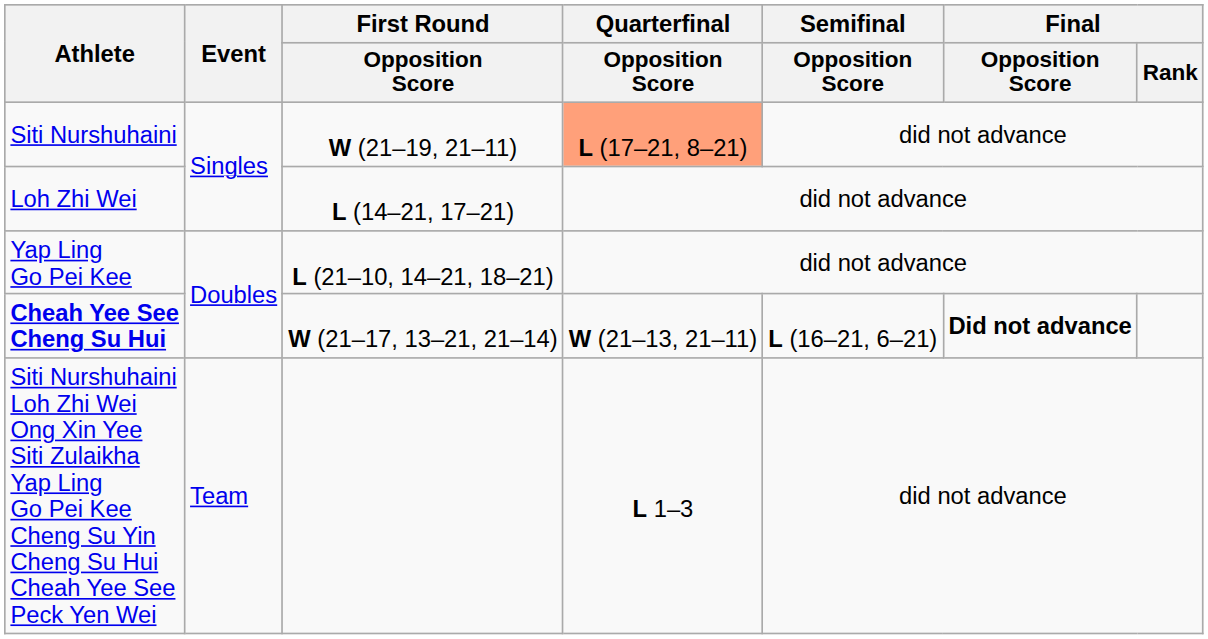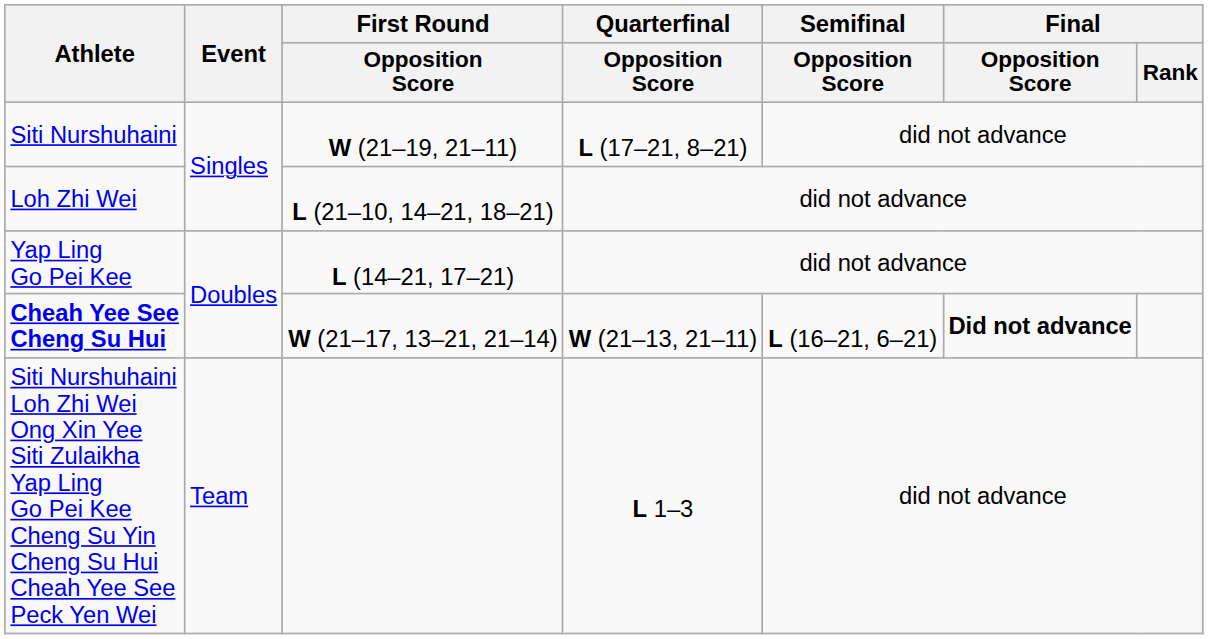 <table class="wikitable" style="font-size:90%">
 <tr>
 <th rowspan=2>Athlete</th>
 <th rowspan=2>Event</th>
 <th>First Round</th>
 <th>Quarterfinal</th>
 <th>Semifinal</th>
 <th colspan=2>Final</th>
 </tr>
 <tr style="font-size:95%">
 <th>Opposition<br>Score</th>
 <th>Opposition<br>Score</th>
 <th>Opposition<br>Score</th>
 <th>Opposition<br>Score</th>
 <th>Rank</th>
 </tr>
 <tr align=center>
 <td align=left><a href='#'>Siti Nurshuhaini</a></td>
 <td rowspan=2 align="left"><a href='#'>Singles</a></td>
 <td><br><strong>W</strong> (21–19, 21–11)</td>
-<td style="background: lightsalmon;"><br><strong>L</strong> (17–21, 8–21)</td>
+<td><br><strong>L</strong> (17–21, 8–21)</td>
 <td colspan=3>did not advance</td>
 </tr>
 <tr align=center>
 <td align=left><a href='#'>Loh Zhi Wei</a></td>
-<td><br><strong>L</strong> (14–21, 17–21)</td>
+<td><br><strong>L</strong> (21–10, 14–21, 18–21)</td>
 <td colspan=4>did not advance</td>
 </tr>
 <tr align=center>
 <td align=left><a href='#'>Yap Ling</a><br><a href='#'>Go Pei Kee</a></td>
 <td rowspan=2 align="left"><a href='#'>Doubles</a></td>
-<td><br><strong>L</strong> (21–10, 14–21, 18–21)</td>
+<td><br><strong>L</strong> (14–21, 17–21)</td>
 <td colspan=4>did not advance</td>
 </tr>
 <tr align=center>
 <td align=left><strong><a href='#'>Cheah Yee See</a><br><a href='#'>Cheng Su Hui</a></strong></td>
 <td><br><strong>W</strong> (21–17, 13–21, 21–14)</td>
 <td><br><strong>W</strong> (21–13, 21–11)</td>
 <td><br><strong>L</strong> (16–21, 6–21)</td>
 <td><strong>Did not advance</strong></td>
 <td></td>
 </tr>
 <tr align=center>
 <td align=left><a href='#'>Siti Nurshuhaini</a><br><a href='#'>Loh Zhi Wei</a><br><a href='#'>Ong Xin Yee</a><br><a href='#'>Siti Zulaikha</a><br><a href='#'>Yap Ling</a><br><a href='#'>Go Pei Kee</a><br><a href='#'>Cheng Su Yin</a><br><a href='#'>Cheng Su Hui</a><br><a href='#'>Cheah Yee See</a><br><a href='#'>Peck Yen Wei</a></td>
 <td rowspan=2 align="left"><a href='#'>Team</a></td>
 <td></td>
 <td><br><strong>L</strong> 1–3</td>
 <td colspan=3>did not advance</td>
 </tr>
 </table>
